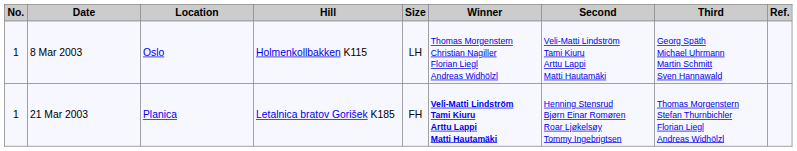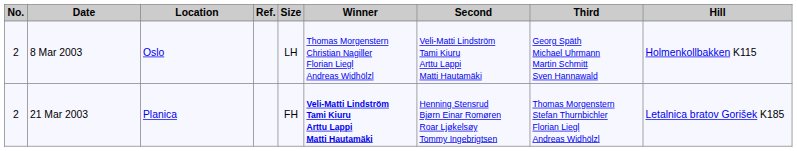 <table cellpadding="3" cellspacing="0" border="1" style="background:#f7f8ff; font-size:90%; border:gray solid 1px; border-collapse:collapse;">
 <tr style="background:#ccc; text-align:center;">
 <th style="width: 25px;">No.</th>
 <th style="width: 150px;">Date</th>
 <th style="width: 150px;">Location</th>
-<th style="width: 200px;">Hill</th>
+<th style="width: 25px;">Ref.</th>
 <th style="width: 25px;">Size</th>
 <th style="width: 150px;">Winner</th>
 <th style="width: 150px;">Second</th>
 <th style="width: 150px;">Third</th>
-<th style="width: 25px;">Ref.</th>
+<th style="width: 200px;">Hill</th>
 </tr>
 <tr>
-<td style="text-align: center;">1</td>
+<td style="text-align: center;">2</td>
 <td>8 Mar 2003</td>
 <td> <a href='#'>Oslo</a></td>
-<td><a href='#'>Holmenkollbakken</a> K115</td>
+<td style="text-align: center;"></td>
 <td style="text-align: center;">LH</td>
 <td><br><small><a href='#'>Thomas Morgenstern</a><br><a href='#'>Christian Nagiller</a><br><a href='#'>Florian Liegl</a><br><a href='#'>Andreas Widhölzl</a></small></td>
 <td><br><small><a href='#'>Veli-Matti Lindström</a><br><a href='#'>Tami Kiuru</a><br><a href='#'>Arttu Lappi</a><br><a href='#'>Matti Hautamäki</a></small></td>
 <td><br><small><a href='#'>Georg Späth</a><br><a href='#'>Michael Uhrmann</a><br><a href='#'>Martin Schmitt</a><br><a href='#'>Sven Hannawald</a></small></td>
-<td style="text-align: center;"></td>
+<td><a href='#'>Holmenkollbakken</a> K115</td>
 </tr>
 <tr>
-<td style="text-align: center;">1</td>
+<td style="text-align: center;">2</td>
 <td>21 Mar 2003</td>
 <td> <a href='#'>Planica</a></td>
-<td><a href='#'>Letalnica bratov Gorišek</a> K185</td>
+<td style="text-align: center;"></td>
 <td style="text-align: center;">FH</td>
 <td><strong><br><small><a href='#'>Veli-Matti Lindström</a><br><a href='#'>Tami Kiuru</a><br><a href='#'>Arttu Lappi</a><br><a href='#'>Matti Hautamäki</a></small></strong></td>
 <td><br><small><a href='#'>Henning Stensrud</a><br><a href='#'>Bjørn Einar Romøren</a><br><a href='#'>Roar Ljøkelsøy</a><br><a href='#'>Tommy Ingebrigtsen</a></small></td>
 <td><br><small><a href='#'>Thomas Morgenstern</a><br><a href='#'>Stefan Thurnbichler</a><br><a href='#'>Florian Liegl</a><br><a href='#'>Andreas Widhölzl</a></small></td>
-<td style="text-align: center;"></td>
+<td><a href='#'>Letalnica bratov Gorišek</a> K185</td>
 </tr>
 </table>
